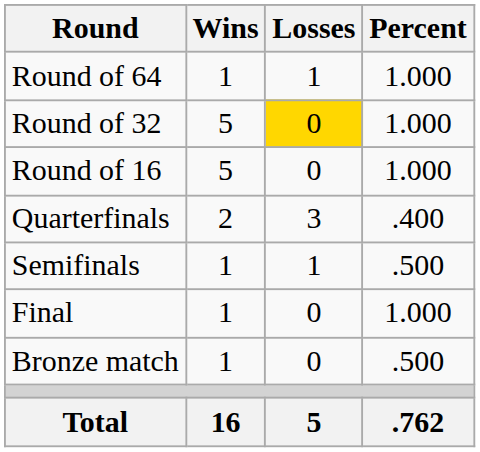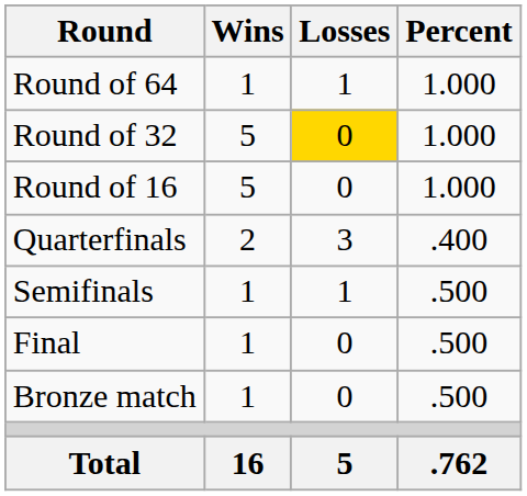 <table class=wikitable>
 <tr>
 <th>Round</th>
 <th>Wins</th>
 <th>Losses</th>
 <th>Percent</th>
 </tr>
 <tr align=center>
 <td align=left>Round of 64</td>
 <td>1</td>
 <td>1</td>
 <td>1.000</td>
 </tr>
 <tr align=center>
 <td align=left>Round of 32</td>
 <td>5</td>
 <td style="background: gold;">0</td>
 <td>1.000</td>
 </tr>
 <tr align=center>
 <td align=left>Round of 16</td>
 <td>5</td>
 <td>0</td>
 <td>1.000</td>
 </tr>
 <tr align=center>
 <td align=left>Quarterfinals</td>
 <td>2</td>
 <td>3</td>
 <td>.400</td>
 </tr>
 <tr align=center>
 <td align=left>Semifinals</td>
 <td>1</td>
 <td>1</td>
 <td>.500</td>
 </tr>
 <tr align=center>
 <td align=left>Final</td>
 <td>1</td>
 <td>0</td>
-<td>1.000</td>
+<td>.500</td>
 </tr>
 <tr align=center>
 <td align=left>Bronze match</td>
 <td>1</td>
 <td>0</td>
 <td>.500</td>
 </tr>
 <tr>
 <td colspan=4 bgcolor=lightgray></td>
 </tr>
 <tr>
 <th>Total</th>
 <th>16</th>
 <th>5</th>
 <th>.762</th>
 </tr>
 </table>
